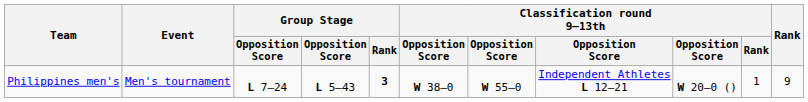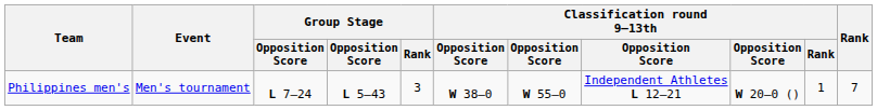 <table class="wikitable" style="font-size:90%;text-align:center">
 <tr>
 <th rowspan=2>Team</th>
 <th rowspan=2>Event</th>
 <th colspan=3>Group Stage</th>
 <th colspan=5>Classification round<br>9–13th</th>
 <th rowspan=2>Rank</th>
 </tr>
 <tr style="font-size:95%">
 <th>Opposition<br>Score</th>
 <th>Opposition<br>Score</th>
 <th>Rank</th>
 <th>Opposition<br>Score</th>
 <th>Opposition<br>Score</th>
 <th>Opposition<br>Score</th>
 <th>Opposition<br>Score</th>
 <th>Rank</th>
 </tr>
 <tr>
 <td align=left><a href='#'>Philippines men's</a></td>
 <td align=left><a href='#'>Men's tournament</a></td>
 <td><br><strong>L</strong> 7–24</td>
 <td><br><strong>L</strong> 5–43</td>
-<td><strong>3</strong></td>
+<td>3</td>
 <td><br><strong>W</strong> 38–0</td>
 <td><br><strong>W</strong> 55–0</td>
 <td> <a href='#'>Independent Athletes</a><br><strong>L</strong> 12–21</td>
 <td><br><strong>W</strong> 20–0 ()</td>
 <td>1</td>
-<td>9</td>
+<td>7</td>
 </tr>
 </table>
